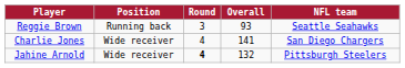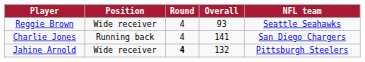 <table class="wikitable" width="65%">
 <tr align="center"  style="background:#A81933;color:#FFFFFF;">
 <td><strong>Player</strong></td>
 <td><strong>Position</strong></td>
 <td><strong>Round</strong></td>
 <td><strong>Overall</strong></td>
 <td><strong>NFL team</strong></td>
 </tr>
 <tr align="center" bgcolor="">
 <td><a href='#'>Reggie Brown</a></td>
-<td>Running back</td>
-<td>3</td>
+<td>Wide receiver</td>
+<td>4</td>
 <td>93</td>
 <td><a href='#'>Seattle Seahawks</a></td>
 </tr>
 <tr align="center" bgcolor="">
 <td><a href='#'>Charlie Jones</a></td>
-<td>Wide receiver</td>
+<td>Running back</td>
 <td>4</td>
 <td>141</td>
 <td><a href='#'>San Diego Chargers</a></td>
 </tr>
 <tr align="center" bgcolor="">
 <td><a href='#'>Jahine Arnold</a></td>
 <td>Wide receiver</td>
 <td><strong>4</strong></td>
 <td>132</td>
 <td><a href='#'>Pittsburgh Steelers</a></td>
 </tr>
 </table>
